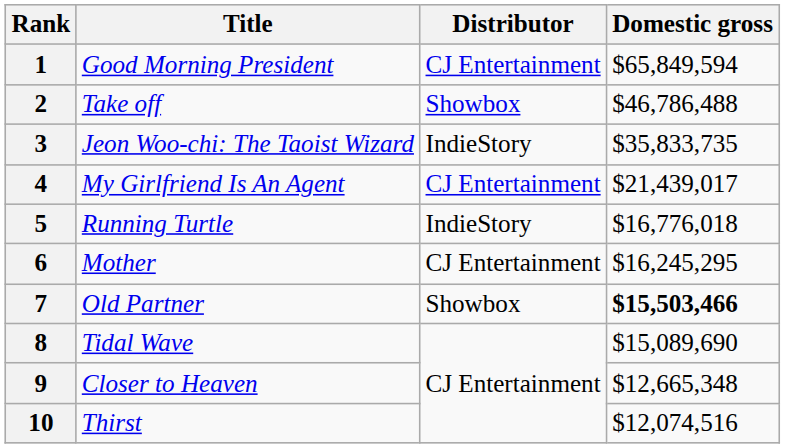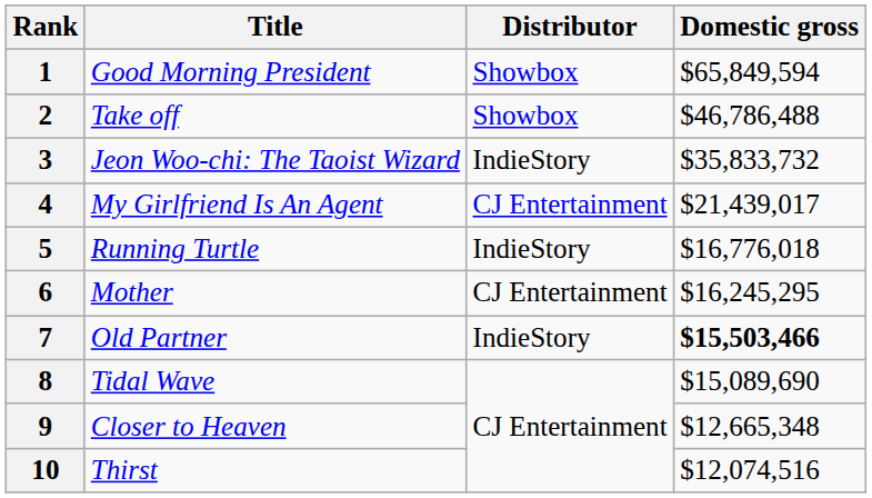 <table class="wikitable" style="margin:auto; margin:auto;">
 <tr>
 <th>Rank</th>
 <th>Title</th>
 <th>Distributor</th>
 <th>Domestic gross </th>
 </tr>
 <tr>
 <th style="text-align:center;">1</th>
 <td><em><a href='#'>Good Morning President</a></em></td>
-<td><a href='#'>CJ Entertainment</a></td>
+<td><a href='#'>Showbox</a></td>
 <td>$65,849,594</td>
 </tr>
 <tr>
 <th style="text-align:center;">2</th>
 <td><em><a href='#'>Take off</a></em></td>
 <td><a href='#'>Showbox</a></td>
 <td>$46,786,488</td>
 </tr>
 <tr>
 <th style="text-align:center;">3</th>
 <td><em><a href='#'>Jeon Woo-chi: The Taoist Wizard</a></em></td>
 <td>IndieStory</td>
-<td>$35,833,735</td>
+<td>$35,833,732</td>
 </tr>
 <tr>
 <th style="text-align:center;">4</th>
 <td><em><a href='#'>My Girlfriend Is An Agent</a></em></td>
 <td><a href='#'>CJ Entertainment</a></td>
 <td>$21,439,017</td>
 </tr>
 <tr>
 <th style="text-align:center;">5</th>
 <td><em><a href='#'>Running Turtle</a></em></td>
 <td>IndieStory</td>
 <td>$16,776,018</td>
 </tr>
 <tr>
 <th style="text-align:center;">6</th>
 <td><em><a href='#'>Mother</a></em></td>
 <td>CJ Entertainment</td>
 <td>$16,245,295</td>
 </tr>
 <tr>
 <th style="text-align:center;">7</th>
 <td><em><a href='#'>Old Partner</a></em></td>
-<td>Showbox</td>
+<td>IndieStory</td>
 <td><strong>$15,503,466</strong></td>
 </tr>
 <tr>
 <th style="text-align:center;">8</th>
 <td><em><a href='#'>Tidal Wave</a></em></td>
 <td rowspan=3>CJ Entertainment</td>
 <td>$15,089,690</td>
 </tr>
 <tr>
 <th style="text-align:center;">9</th>
 <td><em><a href='#'>Closer to Heaven</a></em></td>
 <td>$12,665,348</td>
 </tr>
 <tr>
 <th style="text-align:center;">10</th>
 <td><em><a href='#'>Thirst</a></em></td>
 <td>$12,074,516</td>
 </tr>
 </table>
